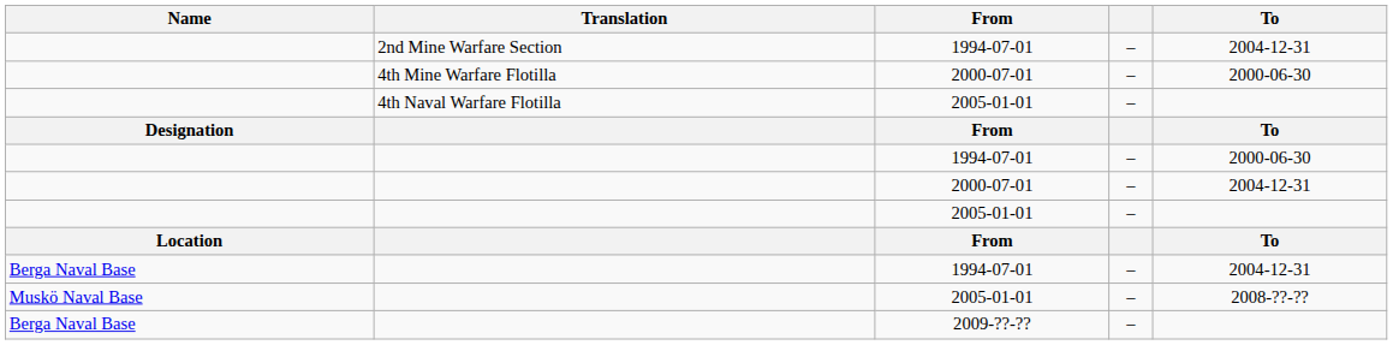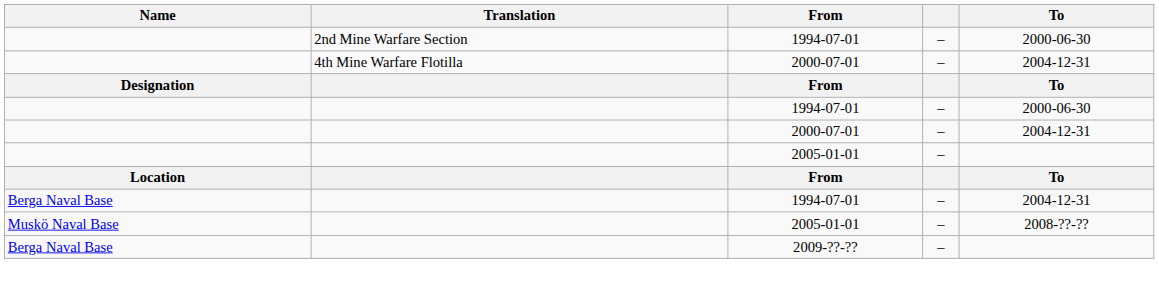 <table class="wikitable" style="width:100%;">
 <tr>
 <th>Name</th>
 <th>Translation</th>
 <th>From</th>
 <th></th>
 <th>To</th>
 </tr>
 <tr>
 <td></td>
 <td>2nd Mine Warfare Section</td>
 <td style="text-align: center;">1994-07-01</td>
 <td style="text-align: center;">–</td>
-<td style="text-align: center;">2004-12-31</td>
+<td style="text-align: center;">2000-06-30</td>
 </tr>
 <tr>
 <td></td>
 <td>4th Mine Warfare Flotilla</td>
 <td style="text-align: center;">2000-07-01</td>
 <td style="text-align: center;">–</td>
-<td style="text-align: center;">2000-06-30</td>
-</tr>
-<tr>
-<td></td>
-<td>4th Naval Warfare Flotilla</td>
-<td style="text-align: center;">2005-01-01</td>
-<td style="text-align: center;">–</td>
-<td></td>
+<td style="text-align: center;">2004-12-31</td>
 </tr>
 <tr>
 <th>Designation</th>
 <th></th>
 <th>From</th>
 <th></th>
 <th>To</th>
 </tr>
 <tr>
 <td></td>
 <td></td>
 <td style="text-align: center;">1994-07-01</td>
 <td style="text-align: center;">–</td>
 <td style="text-align: center;">2000-06-30</td>
 </tr>
 <tr>
 <td></td>
 <td></td>
 <td style="text-align: center;">2000-07-01</td>
 <td style="text-align: center;">–</td>
 <td style="text-align: center;">2004-12-31</td>
 </tr>
 <tr>
 <td></td>
 <td></td>
 <td style="text-align: center;">2005-01-01</td>
 <td style="text-align: center;">–</td>
 <td></td>
 </tr>
 <tr>
 <th>Location</th>
 <th></th>
 <th>From</th>
 <th></th>
 <th>To</th>
 </tr>
 <tr>
 <td><a href='#'>Berga Naval Base</a></td>
 <td></td>
 <td style="text-align: center;">1994-07-01</td>
 <td style="text-align: center;">–</td>
 <td style="text-align: center;">2004-12-31</td>
 </tr>
 <tr>
 <td><a href='#'>Muskö Naval Base</a></td>
 <td></td>
 <td style="text-align: center;">2005-01-01</td>
 <td style="text-align: center;">–</td>
 <td style="text-align: center;">2008-??-??</td>
 </tr>
 <tr>
 <td><a href='#'>Berga Naval Base</a></td>
 <td></td>
 <td style="text-align: center;">2009-??-??</td>
 <td style="text-align: center;">–</td>
 <td></td>
 </tr>
 </table>
